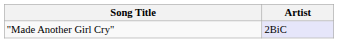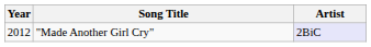 <table class="wikitable" style="width:500px">
 <tr>
+<th width=10>Year</th>
 <th>Song Title</th>
 <th>Artist</th>
 </tr>
 <tr>
+<td>2012</td>
 <td>"Made Another Girl Cry"</td>
 <td style="background: lavender;">2BiC</td>
 </tr>
 </table>
